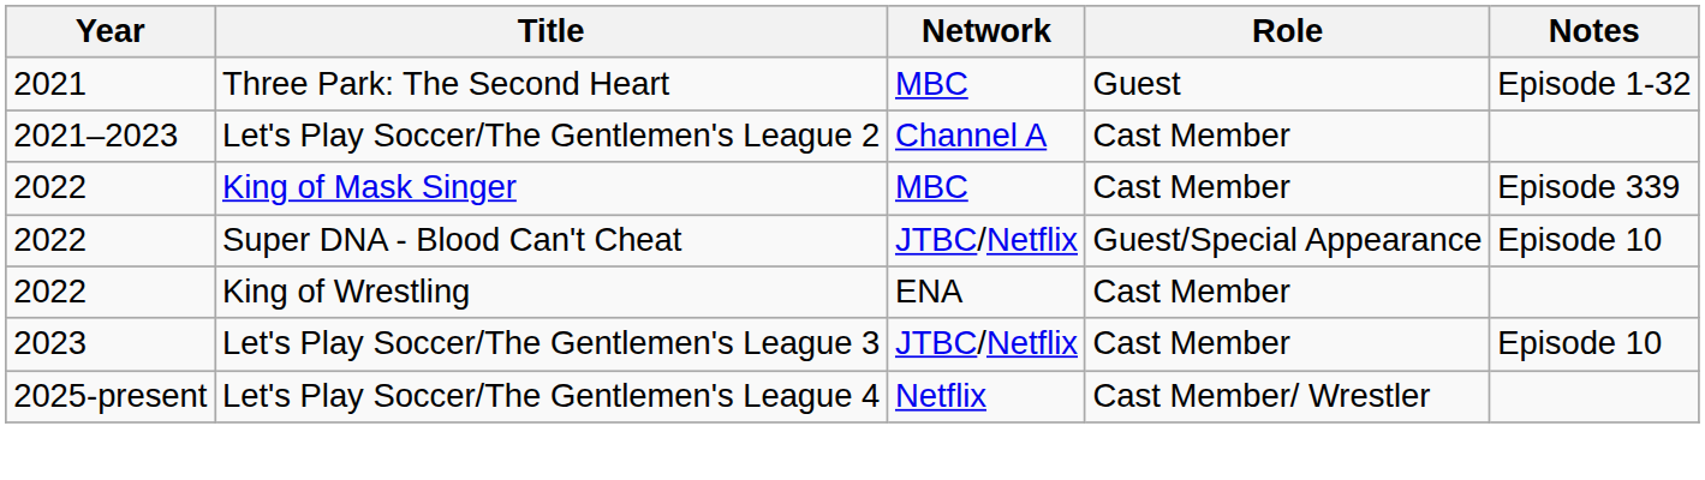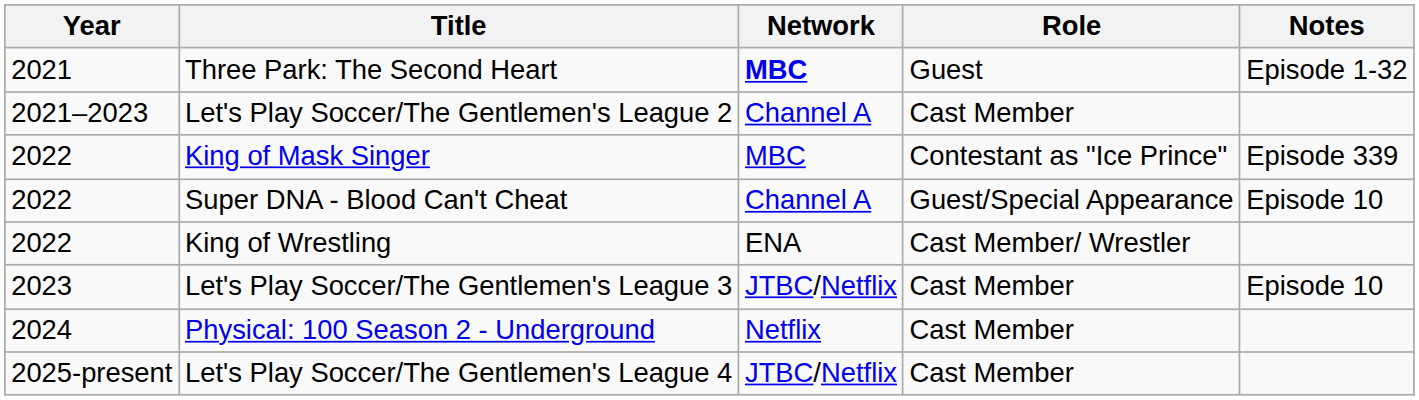 <table class="wikitable">
 <tr>
 <th>Year</th>
 <th>Title</th>
 <th>Network</th>
 <th>Role</th>
 <th>Notes</th>
 </tr>
 <tr>
 <td>2021</td>
 <td>Three Park: The Second Heart</td>
-<td><a href='#'>MBC</a></td>
+<td><strong><a href='#'>MBC</a></strong></td>
 <td>Guest</td>
 <td>Episode 1-32</td>
 </tr>
 <tr>
 <td>2021–2023</td>
 <td>Let's Play Soccer/The Gentlemen's League 2</td>
 <td><a href='#'>Channel A</a></td>
 <td>Cast Member</td>
 <td></td>
 </tr>
 <tr>
 <td>2022</td>
 <td><a href='#'>King of Mask Singer</a></td>
 <td><a href='#'>MBC</a></td>
-<td>Cast Member</td>
+<td>Contestant as "Ice Prince"</td>
 <td>Episode 339</td>
 </tr>
 <tr>
 <td>2022</td>
 <td>Super DNA - Blood Can't Cheat</td>
-<td><a href='#'>JTBC</a>/<a href='#'>Netflix</a></td>
+<td><a href='#'>Channel A</a></td>
 <td>Guest/Special Appearance</td>
 <td>Episode 10</td>
 </tr>
 <tr>
 <td>2022</td>
 <td>King of Wrestling</td>
 <td>ENA</td>
-<td>Cast Member</td>
+<td>Cast Member/ Wrestler</td>
 <td></td>
 </tr>
 <tr>
 <td>2023</td>
 <td>Let's Play Soccer/The Gentlemen's League 3</td>
 <td><a href='#'>JTBC</a>/<a href='#'>Netflix</a></td>
 <td>Cast Member</td>
 <td>Episode 10</td>
 </tr>
 <tr>
+<td>2024</td>
+<td><a href='#'>Physical: 100 Season 2 - Underground</a></td>
+<td><a href='#'>Netflix</a></td>
+<td>Cast Member</td>
+<td></td>
+</tr>
+<tr>
 <td>2025-present</td>
 <td>Let's Play Soccer/The Gentlemen's League 4</td>
-<td><a href='#'>Netflix</a></td>
-<td>Cast Member/ Wrestler</td>
+<td><a href='#'>JTBC</a>/<a href='#'>Netflix</a></td>
+<td>Cast Member</td>
 <td></td>
 </tr>
 </table>
